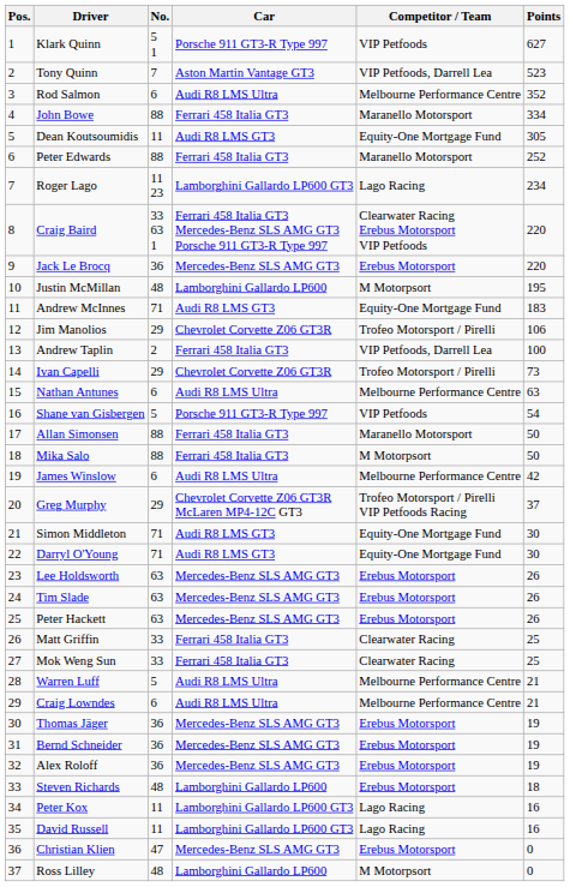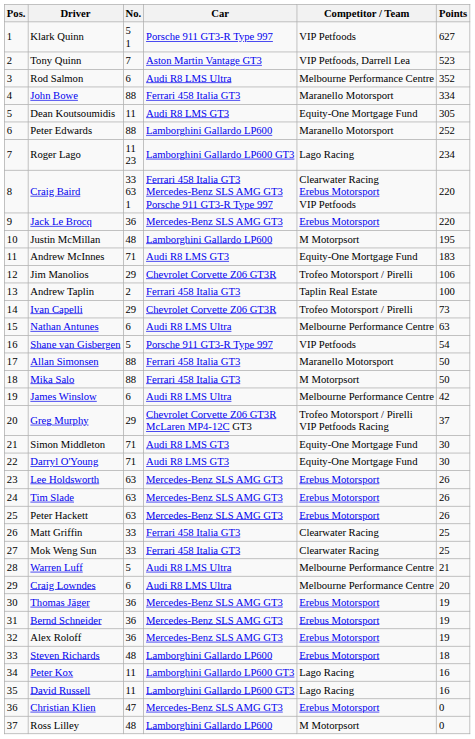 <table class="wikitable" style="font-size: 95%;">
 <tr>
 <th>Pos.</th>
 <th>Driver</th>
 <th>No.</th>
 <th>Car</th>
 <th>Competitor / Team</th>
 <th>Points</th>
 </tr>
 <tr>
 <td>1</td>
 <td>Klark Quinn</td>
 <td>5<br>1</td>
 <td><a href='#'>Porsche 911 GT3-R Type 997</a></td>
 <td>VIP Petfoods</td>
 <td>627</td>
 </tr>
 <tr>
 <td>2</td>
 <td>Tony Quinn</td>
 <td>7</td>
 <td><a href='#'>Aston Martin Vantage GT3</a></td>
 <td>VIP Petfoods, Darrell Lea</td>
 <td>523</td>
 </tr>
 <tr>
 <td>3</td>
 <td>Rod Salmon</td>
 <td>6</td>
 <td><a href='#'>Audi R8 LMS Ultra</a></td>
 <td>Melbourne Performance Centre</td>
 <td>352</td>
 </tr>
 <tr>
 <td>4</td>
 <td><a href='#'>John Bowe</a></td>
 <td>88</td>
 <td><a href='#'>Ferrari 458 Italia GT3</a></td>
 <td>Maranello Motorsport</td>
 <td>334</td>
 </tr>
 <tr>
 <td>5</td>
 <td>Dean Koutsoumidis</td>
 <td>11</td>
 <td><a href='#'>Audi R8 LMS GT3</a></td>
 <td>Equity-One Mortgage Fund</td>
 <td>305</td>
 </tr>
 <tr>
 <td>6</td>
 <td>Peter Edwards</td>
 <td>88</td>
-<td><a href='#'>Ferrari 458 Italia GT3</a></td>
+<td><a href='#'>Lamborghini Gallardo LP600</a></td>
 <td>Maranello Motorsport</td>
 <td>252</td>
 </tr>
 <tr>
 <td>7</td>
 <td>Roger Lago</td>
 <td>11<br>23</td>
 <td><a href='#'>Lamborghini Gallardo LP600 GT3</a></td>
 <td>Lago Racing</td>
 <td>234</td>
 </tr>
 <tr>
 <td>8</td>
 <td><a href='#'>Craig Baird</a></td>
 <td>33 <br> 63 <br> 1</td>
 <td><a href='#'>Ferrari 458 Italia GT3</a><br><a href='#'>Mercedes-Benz SLS AMG GT3</a><br><a href='#'>Porsche 911 GT3-R Type 997</a></td>
 <td>Clearwater Racing <br> <a href='#'>Erebus Motorsport</a> <br> VIP Petfoods</td>
 <td>220</td>
 </tr>
 <tr>
 <td>9</td>
 <td><a href='#'>Jack Le Brocq</a></td>
 <td>36</td>
 <td><a href='#'>Mercedes-Benz SLS AMG GT3</a></td>
 <td><a href='#'>Erebus Motorsport</a></td>
 <td>220</td>
 </tr>
 <tr>
 <td>10</td>
 <td>Justin McMillan</td>
 <td>48</td>
 <td><a href='#'>Lamborghini Gallardo LP600</a></td>
 <td>M Motorpsort</td>
 <td>195</td>
 </tr>
 <tr>
 <td>11</td>
 <td>Andrew McInnes</td>
 <td>71</td>
 <td><a href='#'>Audi R8 LMS GT3</a></td>
 <td>Equity-One Mortgage Fund</td>
 <td>183</td>
 </tr>
 <tr>
 <td>12</td>
 <td>Jim Manolios</td>
 <td>29</td>
 <td><a href='#'>Chevrolet Corvette Z06 GT3R</a></td>
 <td>Trofeo Motorsport / Pirelli</td>
 <td>106</td>
 </tr>
 <tr>
 <td>13</td>
 <td>Andrew Taplin</td>
 <td>2</td>
 <td><a href='#'>Ferrari 458 Italia GT3</a></td>
-<td>VIP Petfoods, Darrell Lea</td>
+<td>Taplin Real Estate</td>
 <td>100</td>
 </tr>
 <tr>
 <td>14</td>
 <td><a href='#'>Ivan Capelli</a></td>
 <td>29</td>
 <td><a href='#'>Chevrolet Corvette Z06 GT3R</a></td>
 <td>Trofeo Motorsport / Pirelli</td>
 <td>73</td>
 </tr>
 <tr>
 <td>15</td>
 <td><a href='#'>Nathan Antunes</a></td>
 <td>6</td>
 <td><a href='#'>Audi R8 LMS Ultra</a></td>
 <td>Melbourne Performance Centre</td>
 <td>63</td>
 </tr>
 <tr>
 <td>16</td>
 <td><a href='#'>Shane van Gisbergen</a></td>
 <td>5</td>
 <td><a href='#'>Porsche 911 GT3-R Type 997</a></td>
 <td>VIP Petfoods</td>
 <td>54</td>
 </tr>
 <tr>
 <td>17</td>
 <td><a href='#'>Allan Simonsen</a></td>
 <td>88</td>
 <td><a href='#'>Ferrari 458 Italia GT3</a></td>
 <td>Maranello Motorsport</td>
 <td>50</td>
 </tr>
 <tr>
 <td>18</td>
 <td><a href='#'>Mika Salo</a></td>
 <td>88</td>
 <td><a href='#'>Ferrari 458 Italia GT3</a></td>
 <td>M Motorpsort</td>
 <td>50</td>
 </tr>
 <tr>
 <td>19</td>
 <td><a href='#'>James Winslow</a></td>
 <td>6</td>
 <td><a href='#'>Audi R8 LMS Ultra</a></td>
 <td>Melbourne Performance Centre</td>
 <td>42</td>
 </tr>
 <tr>
 <td>20</td>
 <td><a href='#'>Greg Murphy</a></td>
 <td>29</td>
 <td><a href='#'>Chevrolet Corvette Z06 GT3R</a><br> <a href='#'>McLaren MP4-12C</a> GT3</td>
 <td>Trofeo Motorsport / Pirelli<br>VIP Petfoods Racing</td>
 <td>37</td>
 </tr>
 <tr>
 <td>21</td>
 <td>Simon Middleton</td>
 <td>71</td>
 <td><a href='#'>Audi R8 LMS GT3</a></td>
 <td>Equity-One Mortgage Fund</td>
 <td>30</td>
 </tr>
 <tr>
 <td>22</td>
 <td><a href='#'>Darryl O'Young</a></td>
 <td>71</td>
 <td><a href='#'>Audi R8 LMS GT3</a></td>
 <td>Equity-One Mortgage Fund</td>
 <td>30</td>
 </tr>
 <tr>
 <td>23</td>
 <td><a href='#'>Lee Holdsworth</a></td>
 <td>63</td>
 <td><a href='#'>Mercedes-Benz SLS AMG GT3</a></td>
 <td><a href='#'>Erebus Motorsport</a></td>
 <td>26</td>
 </tr>
 <tr>
 <td>24</td>
 <td><a href='#'>Tim Slade</a></td>
 <td>63</td>
 <td><a href='#'>Mercedes-Benz SLS AMG GT3</a></td>
 <td><a href='#'>Erebus Motorsport</a></td>
 <td>26</td>
 </tr>
 <tr>
 <td>25</td>
 <td>Peter Hackett</td>
 <td>63</td>
 <td><a href='#'>Mercedes-Benz SLS AMG GT3</a></td>
 <td><a href='#'>Erebus Motorsport</a></td>
 <td>26</td>
 </tr>
 <tr>
 <td>26</td>
 <td>Matt Griffin</td>
 <td>33</td>
 <td><a href='#'>Ferrari 458 Italia GT3</a></td>
 <td>Clearwater Racing</td>
 <td>25</td>
 </tr>
 <tr>
 <td>27</td>
 <td>Mok Weng Sun</td>
 <td>33</td>
 <td><a href='#'>Ferrari 458 Italia GT3</a></td>
 <td>Clearwater Racing</td>
 <td>25</td>
 </tr>
 <tr>
 <td>28</td>
 <td><a href='#'>Warren Luff</a></td>
 <td>5</td>
 <td><a href='#'>Audi R8 LMS Ultra</a></td>
 <td>Melbourne Performance Centre</td>
 <td>21</td>
 </tr>
 <tr>
 <td>29</td>
 <td><a href='#'>Craig Lowndes</a></td>
 <td>6</td>
 <td><a href='#'>Audi R8 LMS Ultra</a></td>
 <td>Melbourne Performance Centre</td>
-<td>21</td>
+<td>20</td>
 </tr>
 <tr>
 <td>30</td>
 <td><a href='#'>Thomas Jäger</a></td>
 <td>36</td>
 <td><a href='#'>Mercedes-Benz SLS AMG GT3</a></td>
 <td><a href='#'>Erebus Motorsport</a></td>
 <td>19</td>
 </tr>
 <tr>
 <td>31</td>
 <td><a href='#'>Bernd Schneider</a></td>
 <td>36</td>
 <td><a href='#'>Mercedes-Benz SLS AMG GT3</a></td>
 <td><a href='#'>Erebus Motorsport</a></td>
 <td>19</td>
 </tr>
 <tr>
 <td>32</td>
 <td>Alex Roloff</td>
 <td>36</td>
 <td><a href='#'>Mercedes-Benz SLS AMG GT3</a></td>
 <td><a href='#'>Erebus Motorsport</a></td>
 <td>19</td>
 </tr>
 <tr>
 <td>33</td>
 <td><a href='#'>Steven Richards</a></td>
 <td>48</td>
 <td><a href='#'>Lamborghini Gallardo LP600</a></td>
 <td><a href='#'>Erebus Motorsport</a></td>
 <td>18</td>
 </tr>
 <tr>
 <td>34</td>
 <td><a href='#'>Peter Kox</a></td>
 <td>11</td>
 <td><a href='#'>Lamborghini Gallardo LP600 GT3</a></td>
 <td>Lago Racing</td>
 <td>16</td>
 </tr>
 <tr>
 <td>35</td>
 <td><a href='#'>David Russell</a></td>
 <td>11</td>
 <td><a href='#'>Lamborghini Gallardo LP600 GT3</a></td>
 <td>Lago Racing</td>
 <td>16</td>
 </tr>
 <tr>
 <td>36</td>
 <td><a href='#'>Christian Klien</a></td>
 <td>47</td>
 <td><a href='#'>Mercedes-Benz SLS AMG GT3</a></td>
 <td><a href='#'>Erebus Motorsport</a></td>
 <td>0</td>
 </tr>
 <tr>
 <td>37</td>
 <td>Ross Lilley</td>
 <td>48</td>
 <td><a href='#'>Lamborghini Gallardo LP600</a></td>
 <td>M Motorpsort</td>
 <td>0</td>
 </tr>
 </table>
